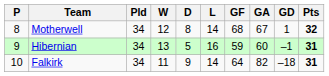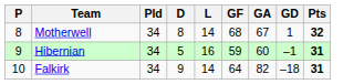 <table class="wikitable" style="text-align: center;">
 <tr>
 <th width=30>P</th>
 <th width=140>Team</th>
 <th width=30>Pld</th>
-<th width=30>W</th>
 <th width=30>D</th>
 <th width=30>L</th>
 <th width=30>GF</th>
 <th width=30>GA</th>
 <th width=30>GD</th>
 <th width=30>Pts</th>
 </tr>
 <tr>
 <td>8</td>
 <td align=left><a href='#'>Motherwell</a></td>
 <td>34</td>
-<td>12</td>
 <td>8</td>
 <td>14</td>
 <td>68</td>
 <td>67</td>
 <td>1</td>
 <td><strong>32</strong></td>
 </tr>
 <tr style="background:#ccffcc;">
 <td>9</td>
 <td align=left><a href='#'>Hibernian</a></td>
 <td>34</td>
-<td>13</td>
 <td>5</td>
 <td>16</td>
 <td>59</td>
 <td>60</td>
 <td>–1</td>
 <td><strong>31</strong></td>
 </tr>
 <tr>
 <td>10</td>
 <td align=left><a href='#'>Falkirk</a></td>
 <td>34</td>
-<td>11</td>
 <td>9</td>
 <td>14</td>
 <td>64</td>
 <td>82</td>
 <td>–18</td>
 <td><strong>31</strong></td>
 </tr>
 </table>
